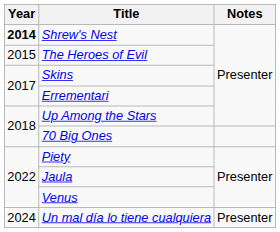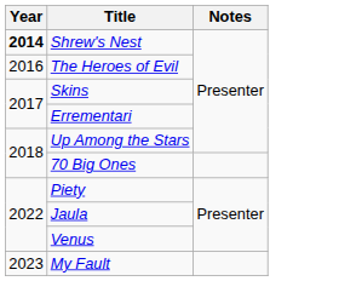 <table class="wikitable sortable">
 <tr>
 <th style="width:26px;">Year</th>
 <th>Title</th>
 <th>Notes</th>
 </tr>
 <tr>
 <td><strong>2014</strong></td>
 <td><em><a href='#'>Shrew's Nest</a></em></td>
 <td rowspan=5>Presenter</td>
 </tr>
 <tr>
-<td>2015</td>
+<td>2016</td>
 <td><em><a href='#'>The Heroes of Evil</a></em></td>
 </tr>
 <tr>
 <td rowspan=2>2017</td>
 <td><em><a href='#'>Skins</a></em></td>
 </tr>
 <tr>
 <td><em><a href='#'>Errementari</a></em></td>
 </tr>
 <tr>
 <td rowspan="2">2018</td>
 <td><em><a href='#'>Up Among the Stars</a></em></td>
 </tr>
 <tr>
 <td><em><a href='#'>70 Big Ones</a></em></td>
 <td></td>
 </tr>
 <tr>
 <td rowspan="3">2022</td>
 <td><em><a href='#'>Piety</a></em></td>
 <td rowspan=3>Presenter</td>
 </tr>
 <tr>
 <td><em><a href='#'>Jaula</a></em></td>
 </tr>
 <tr>
 <td><em><a href='#'>Venus</a></em></td>
 </tr>
 <tr>
-<td>2024</td>
-<td><em><a href='#'>Un mal día lo tiene cualquiera</a></em></td>
-<td>Presenter</td>
+<td>2023</td>
+<td><em><a href='#'>My Fault</a></em></td>
+<td></td>
 </tr>
 </table>
